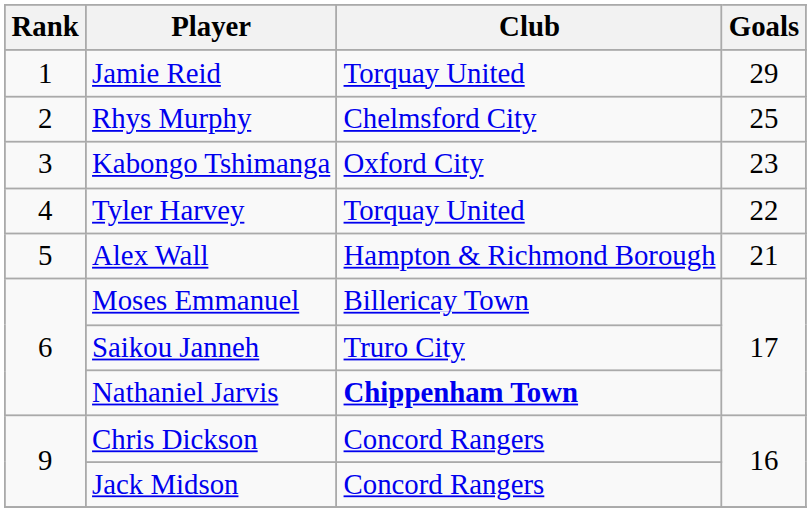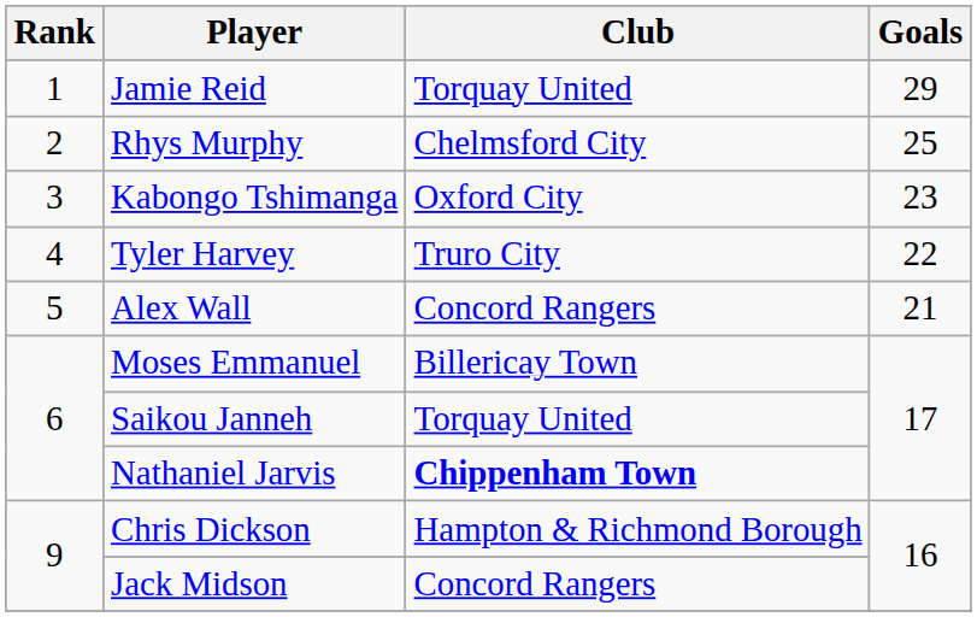 <table class=wikitable style="text-align:center">
 <tr>
 <th>Rank</th>
 <th>Player</th>
 <th>Club</th>
 <th>Goals</th>
 </tr>
 <tr>
 <td rowspan=1>1</td>
 <td align=left><a href='#'>Jamie Reid</a></td>
 <td align=left><a href='#'>Torquay United</a></td>
 <td rowspan=1>29</td>
 </tr>
 <tr>
 <td rowspan=1>2</td>
 <td align=left><a href='#'>Rhys Murphy</a></td>
 <td align=left><a href='#'>Chelmsford City</a></td>
 <td rowspan=1>25</td>
 </tr>
 <tr>
 <td rowspan=1>3</td>
 <td align=left><a href='#'>Kabongo Tshimanga</a></td>
 <td align=left><a href='#'>Oxford City</a></td>
 <td rowspan=1>23</td>
 </tr>
 <tr>
 <td rowspan=1>4</td>
 <td align=left><a href='#'>Tyler Harvey</a></td>
-<td align=left><a href='#'>Torquay United</a></td>
+<td align=left><a href='#'>Truro City</a></td>
 <td>22</td>
 </tr>
 <tr>
 <td rowspan=1>5</td>
 <td align=left><a href='#'>Alex Wall</a></td>
-<td align=left><a href='#'>Hampton & Richmond Borough</a></td>
+<td align=left><a href='#'>Concord Rangers</a></td>
 <td>21</td>
 </tr>
 <tr>
 <td rowspan=3>6</td>
 <td align=left><a href='#'>Moses Emmanuel</a></td>
 <td align=left><a href='#'>Billericay Town</a></td>
 <td rowspan=3>17</td>
 </tr>
 <tr>
 <td align=left><a href='#'>Saikou Janneh</a></td>
-<td align=left><a href='#'>Truro City</a></td>
+<td align=left><a href='#'>Torquay United</a></td>
 </tr>
 <tr>
 <td align=left><a href='#'>Nathaniel Jarvis</a></td>
 <td align=left><strong><a href='#'>Chippenham Town</a></strong></td>
 </tr>
 <tr>
 <td rowspan=2>9</td>
 <td align=left><a href='#'>Chris Dickson</a></td>
-<td align=left><a href='#'>Concord Rangers</a></td>
+<td align=left><a href='#'>Hampton & Richmond Borough</a></td>
 <td rowspan=2>16</td>
 </tr>
 <tr>
 <td align=left><a href='#'>Jack Midson</a></td>
 <td align=left><a href='#'>Concord Rangers</a></td>
 </tr>
 <tr>
 </tr>
 </table>
